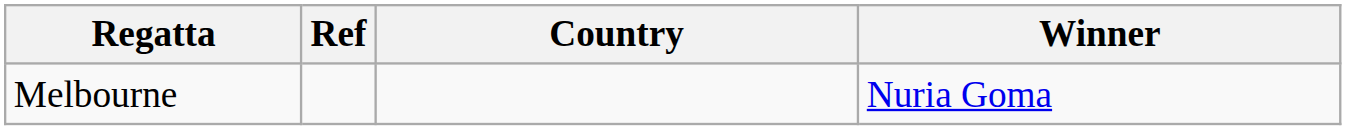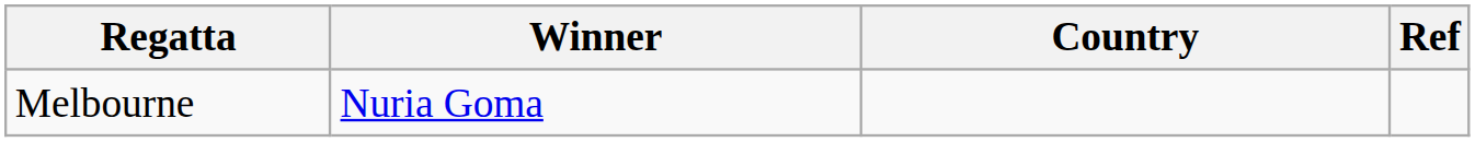 <table class="wikitable">
 <tr>
 <th width=120>Regatta</th>
+<th style="width:200px;">Winner</th>
+<th style="width:200px;">Country</th>
 <th>Ref</th>
-<th style="width:200px;">Country</th>
-<th style="width:200px;">Winner</th>
 </tr>
 <tr>
 <td>Melbourne</td>
+<td><a href='#'>Nuria Goma</a></td>
 <td></td>
 <td></td>
-<td><a href='#'>Nuria Goma</a></td>
 </tr>
 </table>
